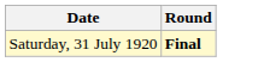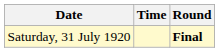 <table class="wikitable">
 <tr>
 <th>Date</th>
+<th>Time</th>
 <th>Round</th>
 </tr>
 <tr style=background:lemonchiffon>
 <td>Saturday, 31 July 1920</td>
+<td></td>
 <td><strong>Final</strong></td>
 </tr>
 </table>
